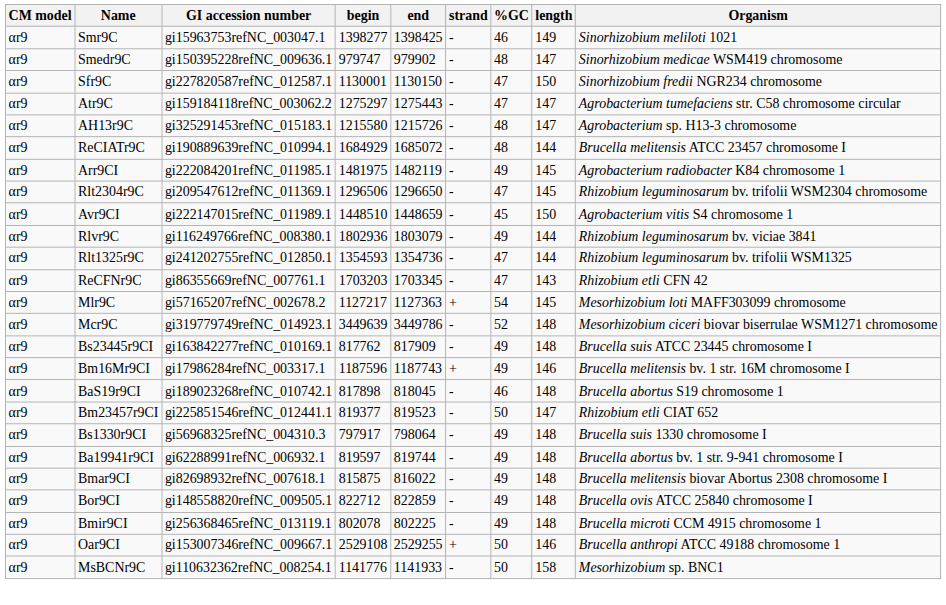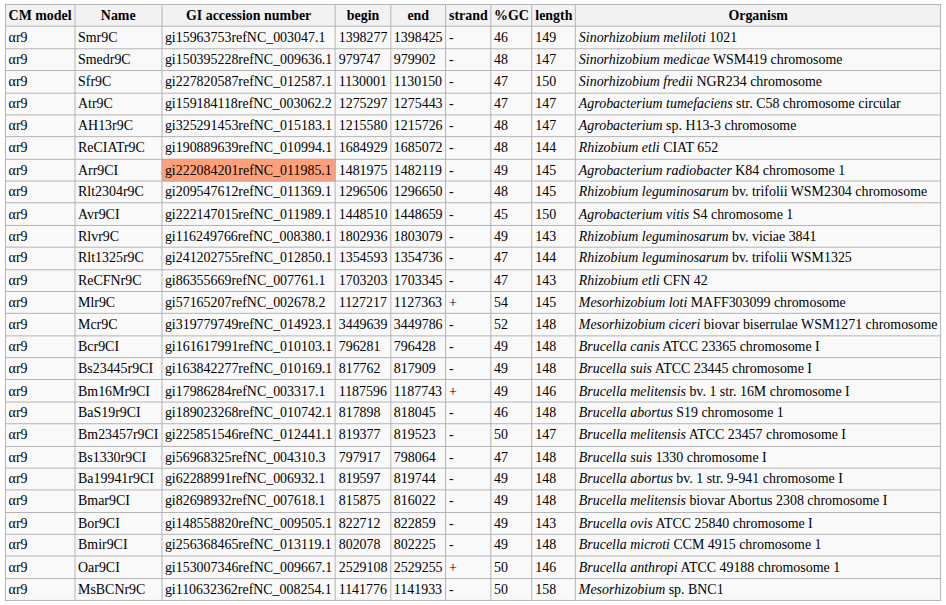 <table class="wikitable" style="margin:1em auto; text-align:left;" border="1">
 <tr>
 <th>CM model</th>
 <th>Name</th>
 <th>GI accession number</th>
 <th>begin</th>
 <th>end</th>
 <th>strand</th>
 <th>%GC</th>
 <th>length</th>
 <th>Organism</th>
 </tr>
 <tr>
 <td class=cellinside>αr9</td>
 <td class=cellinside>Smr9C</td>
 <td class=cellinside>gi15963753refNC_003047.1</td>
 <td class=cellinside>1398277</td>
 <td class=cellinside>1398425</td>
 <td class=cellinside>-</td>
 <td class=cellinside>46</td>
 <td class=cellinside>149</td>
 <td class=cellinside><em>Sinorhizobium meliloti</em> 1021</td>
 </tr>
 <tr>
 <td class=cellinside>αr9</td>
 <td class=cellinside>Smedr9C</td>
 <td class=cellinside>gi150395228refNC_009636.1</td>
 <td class=cellinside>979747</td>
 <td class=cellinside>979902</td>
 <td class=cellinside>-</td>
 <td class=cellinside>48</td>
 <td class=cellinside>147</td>
 <td class=cellinside><em>Sinorhizobium medicae</em> WSM419 chromosome</td>
 </tr>
 <tr>
 <td class=cellinside>αr9</td>
 <td class=cellinside>Sfr9C</td>
 <td class=cellinside>gi227820587refNC_012587.1</td>
 <td class=cellinside>1130001</td>
 <td class=cellinside>1130150</td>
 <td class=cellinside>-</td>
 <td class=cellinside>47</td>
 <td class=cellinside>150</td>
 <td class=cellinside><em>Sinorhizobium fredii</em> NGR234 chromosome</td>
 </tr>
 <tr>
 <td class=cellinside>αr9</td>
 <td class=cellinside>Atr9C</td>
 <td class=cellinside>gi159184118refNC_003062.2</td>
 <td class=cellinside>1275297</td>
 <td class=cellinside>1275443</td>
 <td class=cellinside>-</td>
 <td class=cellinside>47</td>
 <td class=cellinside>147</td>
 <td class=cellinside><em>Agrobacterium tumefaciens</em> str. C58 chromosome circular</td>
 </tr>
 <tr>
 <td class=cellinside>αr9</td>
 <td class=cellinside>AH13r9C</td>
 <td class=cellinside>gi325291453refNC_015183.1</td>
 <td class=cellinside>1215580</td>
 <td class=cellinside>1215726</td>
 <td class=cellinside>-</td>
 <td class=cellinside>48</td>
 <td class=cellinside>147</td>
 <td class=cellinside><em>Agrobacterium</em> sp. H13-3 chromosome</td>
 </tr>
 <tr>
 <td class=cellinside>αr9</td>
 <td class=cellinside>ReCIATr9C</td>
 <td class=cellinside>gi190889639refNC_010994.1</td>
 <td class=cellinside>1684929</td>
 <td class=cellinside>1685072</td>
 <td class=cellinside>-</td>
 <td class=cellinside>48</td>
 <td class=cellinside>144</td>
-<td class=cellinside><em>Brucella melitensis</em> ATCC 23457 chromosome I</td>
+<td class=cellinside><em>Rhizobium etli</em> CIAT 652</td>
 </tr>
 <tr>
 <td class=cellinside>αr9</td>
 <td class=cellinside>Arr9CI</td>
-<td class=cellinside>gi222084201refNC_011985.1</td>
+<td class=cellinside style="background: lightsalmon;">gi222084201refNC_011985.1</td>
 <td class=cellinside>1481975</td>
 <td class=cellinside>1482119</td>
 <td class=cellinside>-</td>
 <td class=cellinside>49</td>
 <td class=cellinside>145</td>
 <td class=cellinside><em>Agrobacterium radiobacter</em> K84 chromosome 1</td>
 </tr>
 <tr>
 <td class=cellinside>αr9</td>
 <td class=cellinside>Rlt2304r9C</td>
 <td class=cellinside>gi209547612refNC_011369.1</td>
 <td class=cellinside>1296506</td>
 <td class=cellinside>1296650</td>
 <td class=cellinside>-</td>
-<td class=cellinside>47</td>
+<td class=cellinside>48</td>
 <td class=cellinside>145</td>
 <td class=cellinside><em>Rhizobium leguminosarum</em> bv. trifolii WSM2304 chromosome</td>
 </tr>
 <tr>
 <td class=cellinside>αr9</td>
 <td class=cellinside>Avr9CI</td>
 <td class=cellinside>gi222147015refNC_011989.1</td>
 <td class=cellinside>1448510</td>
 <td class=cellinside>1448659</td>
 <td class=cellinside>-</td>
 <td class=cellinside>45</td>
 <td class=cellinside>150</td>
 <td class=cellinside><em>Agrobacterium vitis</em> S4 chromosome 1</td>
 </tr>
 <tr>
 <td class=cellinside>αr9</td>
 <td class=cellinside>Rlvr9C</td>
 <td class=cellinside>gi116249766refNC_008380.1</td>
 <td class=cellinside>1802936</td>
 <td class=cellinside>1803079</td>
 <td class=cellinside>-</td>
 <td class=cellinside>49</td>
-<td class=cellinside>144</td>
+<td class=cellinside>143</td>
 <td class=cellinside><em>Rhizobium leguminosarum</em> bv. viciae 3841</td>
 </tr>
 <tr>
 <td class=cellinside>αr9</td>
 <td class=cellinside>Rlt1325r9C</td>
 <td class=cellinside>gi241202755refNC_012850.1</td>
 <td class=cellinside>1354593</td>
 <td class=cellinside>1354736</td>
 <td class=cellinside>-</td>
 <td class=cellinside>47</td>
 <td class=cellinside>144</td>
 <td class=cellinside><em>Rhizobium leguminosarum</em> bv. trifolii WSM1325</td>
 </tr>
 <tr>
 <td class=cellinside>αr9</td>
 <td class=cellinside>ReCFNr9C</td>
 <td class=cellinside>gi86355669refNC_007761.1</td>
 <td class=cellinside>1703203</td>
 <td class=cellinside>1703345</td>
 <td class=cellinside>-</td>
 <td class=cellinside>47</td>
 <td class=cellinside>143</td>
 <td class=cellinside><em>Rhizobium etli</em> CFN 42</td>
 </tr>
 <tr>
 <td class=cellinside>αr9</td>
 <td class=cellinside>Mlr9C</td>
 <td class=cellinside>gi57165207refNC_002678.2</td>
 <td class=cellinside>1127217</td>
 <td class=cellinside>1127363</td>
 <td class=cellinside>+</td>
 <td class=cellinside>54</td>
 <td class=cellinside>145</td>
 <td class=cellinside><em>Mesorhizobium loti</em> MAFF303099 chromosome</td>
 </tr>
 <tr>
 <td class=cellinside>αr9</td>
 <td class=cellinside>Mcr9C</td>
 <td class=cellinside>gi319779749refNC_014923.1</td>
 <td class=cellinside>3449639</td>
 <td class=cellinside>3449786</td>
 <td class=cellinside>-</td>
 <td class=cellinside>52</td>
 <td class=cellinside>148</td>
 <td class=cellinside><em>Mesorhizobium ciceri</em> biovar biserrulae WSM1271 chromosome</td>
 </tr>
 <tr>
 <td class=cellinside>αr9</td>
+<td class=cellinside>Bcr9CI</td>
+<td class=cellinside>gi161617991refNC_010103.1</td>
+<td class=cellinside>796281</td>
+<td class=cellinside>796428</td>
+<td class=cellinside>-</td>
+<td class=cellinside>49</td>
+<td class=cellinside>148</td>
+<td class=cellinside><em>Brucella canis</em> ATCC 23365 chromosome I</td>
+</tr>
+<tr>
+<td class=cellinside>αr9</td>
 <td class=cellinside>Bs23445r9CI</td>
 <td class=cellinside>gi163842277refNC_010169.1</td>
 <td class=cellinside>817762</td>
 <td class=cellinside>817909</td>
 <td class=cellinside>-</td>
 <td class=cellinside>49</td>
 <td class=cellinside>148</td>
 <td class=cellinside><em>Brucella suis</em> ATCC 23445 chromosome I</td>
 </tr>
 <tr>
 <td class=cellinside>αr9</td>
 <td class=cellinside>Bm16Mr9CI</td>
 <td class=cellinside>gi17986284refNC_003317.1</td>
 <td class=cellinside>1187596</td>
 <td class=cellinside>1187743</td>
 <td class=cellinside>+</td>
 <td class=cellinside>49</td>
 <td class=cellinside>146</td>
 <td class=cellinside><em>Brucella melitensis</em> bv. 1 str. 16M chromosome I</td>
 </tr>
 <tr>
 <td class=cellinside>αr9</td>
 <td class=cellinside>BaS19r9CI</td>
 <td class=cellinside>gi189023268refNC_010742.1</td>
 <td class=cellinside>817898</td>
 <td class=cellinside>818045</td>
 <td class=cellinside>-</td>
 <td class=cellinside>46</td>
 <td class=cellinside>148</td>
 <td class=cellinside><em>Brucella abortus</em> S19 chromosome 1</td>
 </tr>
 <tr>
 <td class=cellinside>αr9</td>
 <td class=cellinside>Bm23457r9CI</td>
 <td class=cellinside>gi225851546refNC_012441.1</td>
 <td class=cellinside>819377</td>
 <td class=cellinside>819523</td>
 <td class=cellinside>-</td>
 <td class=cellinside>50</td>
 <td class=cellinside>147</td>
-<td class=cellinside><em>Rhizobium etli</em> CIAT 652</td>
+<td class=cellinside><em>Brucella melitensis</em> ATCC 23457 chromosome I</td>
 </tr>
 <tr>
 <td class=cellinside>αr9</td>
 <td class=cellinside>Bs1330r9CI</td>
 <td class=cellinside>gi56968325refNC_004310.3</td>
 <td class=cellinside>797917</td>
 <td class=cellinside>798064</td>
 <td class=cellinside>-</td>
-<td class=cellinside>49</td>
+<td class=cellinside>47</td>
 <td class=cellinside>148</td>
 <td class=cellinside><em>Brucella suis</em> 1330 chromosome I</td>
 </tr>
 <tr>
 <td class=cellinside>αr9</td>
 <td class=cellinside>Ba19941r9CI</td>
 <td class=cellinside>gi62288991refNC_006932.1</td>
 <td class=cellinside>819597</td>
 <td class=cellinside>819744</td>
 <td class=cellinside>-</td>
 <td class=cellinside>49</td>
 <td class=cellinside>148</td>
 <td class=cellinside><em>Brucella abortus</em> bv. 1 str. 9-941 chromosome I</td>
 </tr>
 <tr>
 <td class=cellinside>αr9</td>
 <td class=cellinside>Bmar9CI</td>
 <td class=cellinside>gi82698932refNC_007618.1</td>
 <td class=cellinside>815875</td>
 <td class=cellinside>816022</td>
 <td class=cellinside>-</td>
 <td class=cellinside>49</td>
 <td class=cellinside>148</td>
 <td class=cellinside><em>Brucella melitensis</em> biovar Abortus 2308 chromosome I</td>
 </tr>
 <tr>
 <td class=cellinside>αr9</td>
 <td class=cellinside>Bor9CI</td>
 <td class=cellinside>gi148558820refNC_009505.1</td>
 <td class=cellinside>822712</td>
 <td class=cellinside>822859</td>
 <td class=cellinside>-</td>
 <td class=cellinside>49</td>
-<td class=cellinside>148</td>
+<td class=cellinside>143</td>
 <td class=cellinside><em>Brucella ovis</em> ATCC 25840 chromosome I</td>
 </tr>
 <tr>
 <td class=cellinside>αr9</td>
 <td class=cellinside>Bmir9CI</td>
 <td class=cellinside>gi256368465refNC_013119.1</td>
 <td class=cellinside>802078</td>
 <td class=cellinside>802225</td>
 <td class=cellinside>-</td>
 <td class=cellinside>49</td>
 <td class=cellinside>148</td>
 <td class=cellinside><em>Brucella microti</em> CCM 4915 chromosome 1</td>
 </tr>
 <tr>
 <td class=cellinside>αr9</td>
 <td class=cellinside>Oar9CI</td>
 <td class=cellinside>gi153007346refNC_009667.1</td>
 <td class=cellinside>2529108</td>
 <td class=cellinside>2529255</td>
 <td class=cellinside>+</td>
 <td class=cellinside>50</td>
 <td class=cellinside>146</td>
 <td class=cellinside><em>Brucella anthropi</em> ATCC 49188 chromosome 1</td>
 </tr>
 <tr>
 <td class=cellinside>αr9</td>
 <td class=cellinside>MsBCNr9C</td>
 <td class=cellinside>gi110632362refNC_008254.1</td>
 <td class=cellinside>1141776</td>
 <td class=cellinside>1141933</td>
 <td class=cellinside>-</td>
 <td class=cellinside>50</td>
 <td class=cellinside>158</td>
 <td class=cellinside><em>Mesorhizobium</em> sp. BNC1</td>
 </tr>
 </table>
